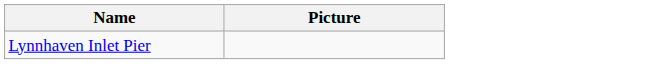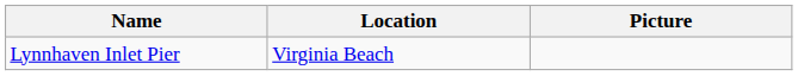 <table class="wikitable">
 <tr>
 <th width="200px">Name</th>
+<th width="200px">Location</th>
 <th width="200px">Picture</th>
 </tr>
 <tr>
 <td><a href='#'>Lynnhaven Inlet Pier</a></td>
+<td><a href='#'>Virginia Beach</a></td>
 <td></td>
 </tr>
 </table>
